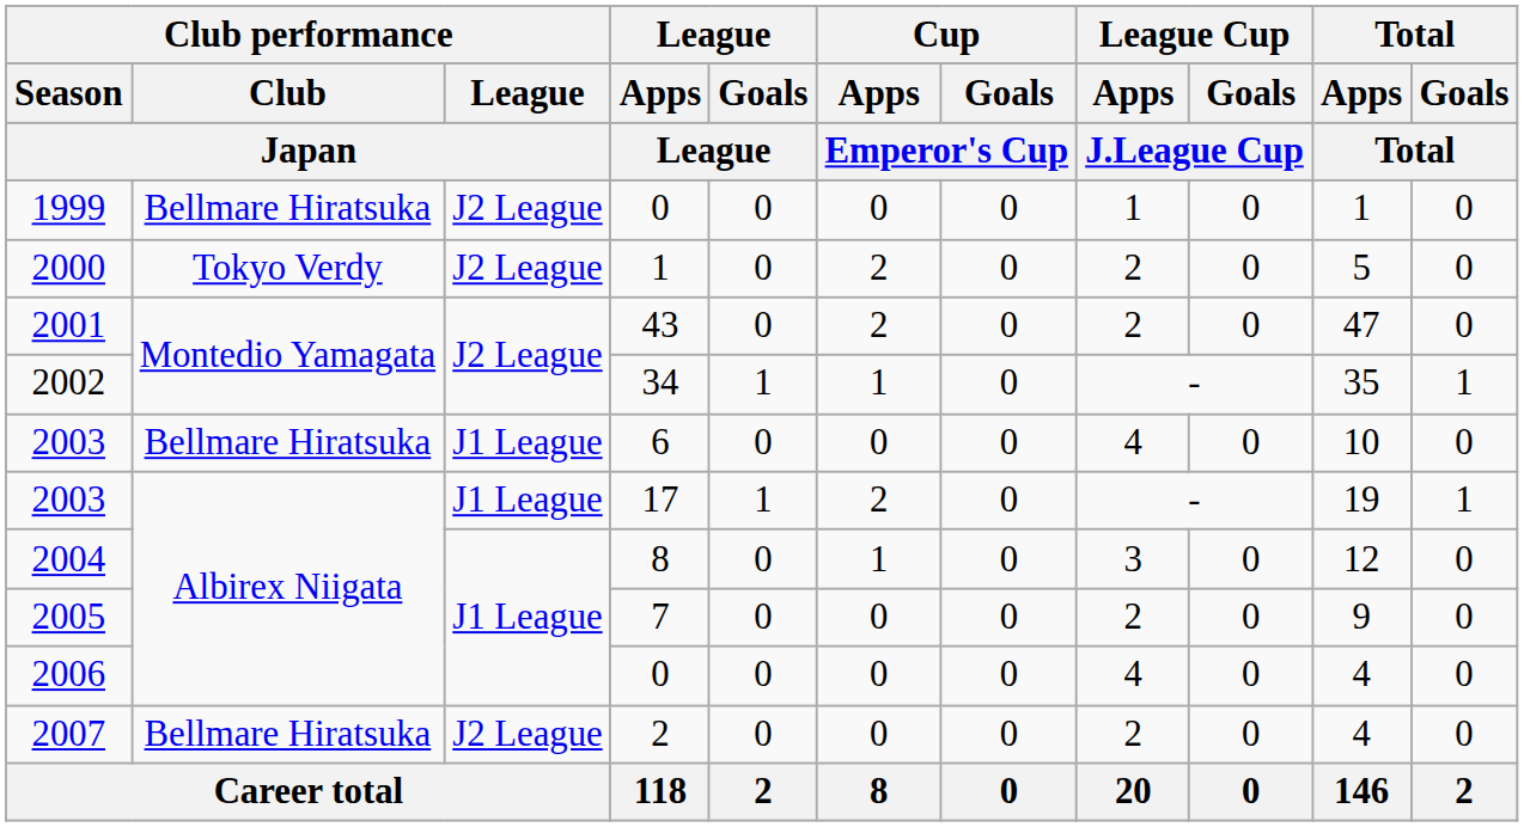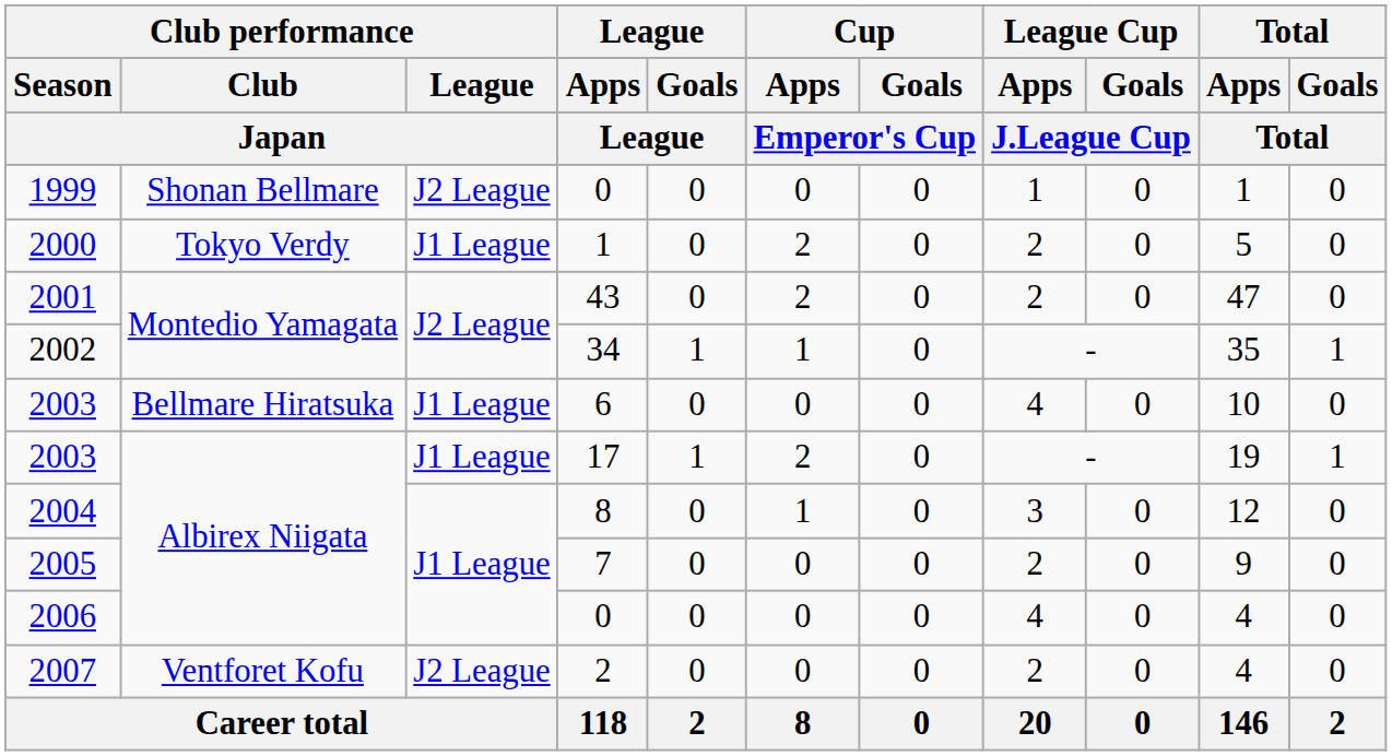 <table class="wikitable" style="text-align:center">
 <tr>
 <th colspan=3>Club performance</th>
 <th colspan=2>League</th>
 <th colspan=2>Cup</th>
 <th colspan=2>League Cup</th>
 <th colspan=2>Total</th>
 </tr>
 <tr>
 <th>Season</th>
 <th>Club</th>
 <th>League</th>
 <th>Apps</th>
 <th>Goals</th>
 <th>Apps</th>
 <th>Goals</th>
 <th>Apps</th>
 <th>Goals</th>
 <th>Apps</th>
 <th>Goals</th>
 </tr>
 <tr>
 <th colspan=3>Japan</th>
 <th colspan=2>League</th>
 <th colspan=2><a href='#'>Emperor's Cup</a></th>
 <th colspan=2><a href='#'>J.League Cup</a></th>
 <th colspan=2>Total</th>
 </tr>
 <tr>
 <td><a href='#'>1999</a></td>
-<td><a href='#'>Bellmare Hiratsuka</a></td>
+<td><a href='#'>Shonan Bellmare</a></td>
 <td><a href='#'>J2 League</a></td>
 <td>0</td>
 <td>0</td>
 <td>0</td>
 <td>0</td>
 <td>1</td>
 <td>0</td>
 <td>1</td>
 <td>0</td>
 </tr>
 <tr>
 <td><a href='#'>2000</a></td>
 <td><a href='#'>Tokyo Verdy</a></td>
-<td><a href='#'>J2 League</a></td>
+<td><a href='#'>J1 League</a></td>
 <td>1</td>
 <td>0</td>
 <td>2</td>
 <td>0</td>
 <td>2</td>
 <td>0</td>
 <td>5</td>
 <td>0</td>
 </tr>
 <tr>
 <td><a href='#'>2001</a></td>
 <td rowspan="2"><a href='#'>Montedio Yamagata</a></td>
 <td rowspan="2"><a href='#'>J2 League</a></td>
 <td>43</td>
 <td>0</td>
 <td>2</td>
 <td>0</td>
 <td>2</td>
 <td>0</td>
 <td>47</td>
 <td>0</td>
 </tr>
 <tr>
 <td>2002</td>
 <td>34</td>
 <td>1</td>
 <td>1</td>
 <td>0</td>
 <td colspan="2">-</td>
 <td>35</td>
 <td>1</td>
 </tr>
 <tr>
 <td><a href='#'>2003</a></td>
 <td><a href='#'>Bellmare Hiratsuka</a></td>
 <td><a href='#'>J1 League</a></td>
 <td>6</td>
 <td>0</td>
 <td>0</td>
 <td>0</td>
 <td>4</td>
 <td>0</td>
 <td>10</td>
 <td>0</td>
 </tr>
 <tr>
 <td><a href='#'>2003</a></td>
 <td rowspan="4"><a href='#'>Albirex Niigata</a></td>
 <td><a href='#'>J1 League</a></td>
 <td>17</td>
 <td>1</td>
 <td>2</td>
 <td>0</td>
 <td colspan="2">-</td>
 <td>19</td>
 <td>1</td>
 </tr>
 <tr>
 <td><a href='#'>2004</a></td>
 <td rowspan="3"><a href='#'>J1 League</a></td>
 <td>8</td>
 <td>0</td>
 <td>1</td>
 <td>0</td>
 <td>3</td>
 <td>0</td>
 <td>12</td>
 <td>0</td>
 </tr>
 <tr>
 <td><a href='#'>2005</a></td>
 <td>7</td>
 <td>0</td>
 <td>0</td>
 <td>0</td>
 <td>2</td>
 <td>0</td>
 <td>9</td>
 <td>0</td>
 </tr>
 <tr>
 <td><a href='#'>2006</a></td>
 <td>0</td>
 <td>0</td>
 <td>0</td>
 <td>0</td>
 <td>4</td>
 <td>0</td>
 <td>4</td>
 <td>0</td>
 </tr>
 <tr>
 <td><a href='#'>2007</a></td>
-<td><a href='#'>Bellmare Hiratsuka</a></td>
+<td><a href='#'>Ventforet Kofu</a></td>
 <td><a href='#'>J2 League</a></td>
 <td>2</td>
 <td>0</td>
 <td>0</td>
 <td>0</td>
 <td>2</td>
 <td>0</td>
 <td>4</td>
 <td>0</td>
 </tr>
 <tr>
 <th colspan=3>Career total</th>
 <th>118</th>
 <th>2</th>
 <th>8</th>
 <th>0</th>
 <th>20</th>
 <th>0</th>
 <th>146</th>
 <th>2</th>
 </tr>
 </table>
